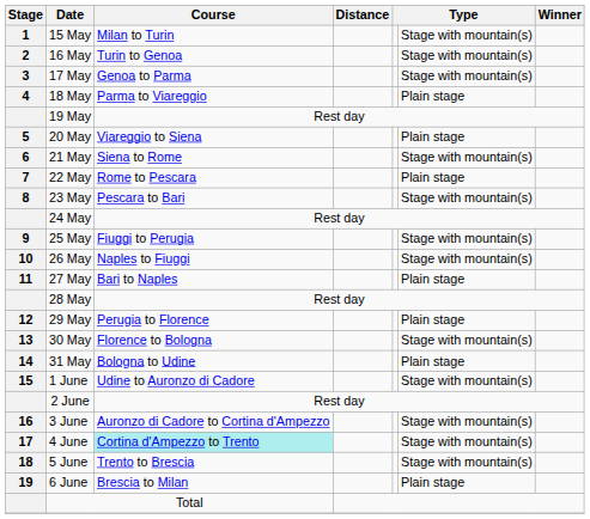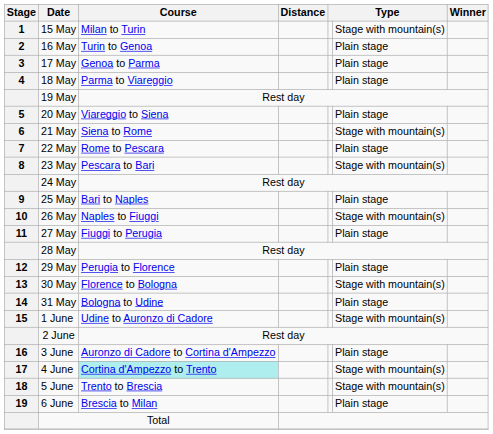 <table class="wikitable">
 <tr style="background:#efefef;">
 <th>Stage</th>
 <th>Date</th>
 <th>Course</th>
 <th>Distance</th>
 <th colspan="2">Type</th>
 <th>Winner</th>
 </tr>
 <tr>
 <th style="text-align:center">1</th>
 <td>15 May</td>
 <td><a href='#'>Milan</a> to <a href='#'>Turin</a></td>
 <td align="center"></td>
 <td style="text-align:center;"></td>
 <td>Stage with mountain(s)</td>
 <td></td>
 </tr>
 <tr>
 <th style="text-align:center">2</th>
 <td>16 May</td>
 <td><a href='#'>Turin</a> to <a href='#'>Genoa</a></td>
 <td align="center"></td>
 <td style="text-align:center;"></td>
-<td>Stage with mountain(s)</td>
+<td>Plain stage</td>
 <td></td>
 </tr>
 <tr>
 <th style="text-align:center">3</th>
 <td>17 May</td>
 <td><a href='#'>Genoa</a> to <a href='#'>Parma</a></td>
 <td align="center"></td>
 <td style="text-align:center;"></td>
-<td>Stage with mountain(s)</td>
+<td>Plain stage</td>
 <td></td>
 </tr>
 <tr>
 <th style="text-align:center">4</th>
 <td>18 May</td>
 <td><a href='#'>Parma</a> to <a href='#'>Viareggio</a></td>
 <td align="center"></td>
 <td style="text-align:center;"></td>
 <td>Plain stage</td>
 <td></td>
 </tr>
 <tr>
 <th></th>
 <td align="center">19 May</td>
 <td colspan="6" align=center>Rest day</td>
 </tr>
 <tr>
 <th style="text-align:center">5</th>
 <td>20 May</td>
 <td><a href='#'>Viareggio</a> to <a href='#'>Siena</a></td>
 <td align="center"></td>
 <td style="text-align:center;"></td>
 <td>Plain stage</td>
 <td></td>
 </tr>
 <tr>
 <th style="text-align:center">6</th>
 <td>21 May</td>
 <td><a href='#'>Siena</a> to <a href='#'>Rome</a></td>
 <td align="center"></td>
 <td style="text-align:center;"></td>
 <td>Stage with mountain(s)</td>
 <td></td>
 </tr>
 <tr>
 <th style="text-align:center">7</th>
 <td>22 May</td>
 <td><a href='#'>Rome</a> to <a href='#'>Pescara</a></td>
 <td align="center"></td>
 <td style="text-align:center;"></td>
 <td>Plain stage</td>
 <td></td>
 </tr>
 <tr>
 <th style="text-align:center">8</th>
 <td>23 May</td>
 <td><a href='#'>Pescara</a> to <a href='#'>Bari</a></td>
 <td align="center"></td>
 <td style="text-align:center;"></td>
 <td>Stage with mountain(s)</td>
 <td></td>
 </tr>
 <tr>
 <th></th>
 <td align="center">24 May</td>
 <td colspan="6" align=center>Rest day</td>
 </tr>
 <tr>
 <th style="text-align:center">9</th>
 <td>25 May</td>
-<td><a href='#'>Fiuggi</a> to <a href='#'>Perugia</a></td>
+<td><a href='#'>Bari</a> to <a href='#'>Naples</a></td>
 <td align="center"></td>
 <td style="text-align:center;"></td>
-<td>Stage with mountain(s)</td>
+<td>Plain stage</td>
 <td></td>
 </tr>
 <tr>
 <th style="text-align:center">10</th>
 <td>26 May</td>
 <td><a href='#'>Naples</a> to <a href='#'>Fiuggi</a></td>
 <td align="center"></td>
 <td style="text-align:center;"></td>
 <td>Stage with mountain(s)</td>
 <td></td>
 </tr>
 <tr>
 <th style="text-align:center">11</th>
 <td>27 May</td>
-<td><a href='#'>Bari</a> to <a href='#'>Naples</a></td>
+<td><a href='#'>Fiuggi</a> to <a href='#'>Perugia</a></td>
 <td align="center"></td>
 <td style="text-align:center;"></td>
 <td>Plain stage</td>
 <td></td>
 </tr>
 <tr>
 <th></th>
 <td align="center">28 May</td>
 <td colspan="6" align=center>Rest day</td>
 </tr>
 <tr>
 <th style="text-align:center">12</th>
 <td>29 May</td>
 <td><a href='#'>Perugia</a> to <a href='#'>Florence</a></td>
 <td align="center"></td>
 <td style="text-align:center;"></td>
 <td>Plain stage</td>
 <td></td>
 </tr>
 <tr>
 <th style="text-align:center">13</th>
 <td>30 May</td>
 <td><a href='#'>Florence</a> to <a href='#'>Bologna</a></td>
 <td align="center"></td>
 <td style="text-align:center;"></td>
 <td>Stage with mountain(s)</td>
 <td></td>
 </tr>
 <tr>
 <th style="text-align:center">14</th>
 <td>31 May</td>
 <td><a href='#'>Bologna</a> to <a href='#'>Udine</a></td>
 <td align="center"></td>
 <td style="text-align:center;"></td>
 <td>Plain stage</td>
 <td></td>
 </tr>
 <tr>
 <th style="text-align:center">15</th>
 <td>1 June</td>
 <td><a href='#'>Udine</a> to <a href='#'>Auronzo di Cadore</a></td>
 <td align="center"></td>
 <td style="text-align:center;"></td>
 <td>Stage with mountain(s)</td>
 <td></td>
 </tr>
 <tr>
 <th></th>
 <td align="center">2 June</td>
 <td colspan="6" align=center>Rest day</td>
 </tr>
 <tr>
 <th style="text-align:center">16</th>
 <td>3 June</td>
 <td><a href='#'>Auronzo di Cadore</a> to <a href='#'>Cortina d'Ampezzo</a></td>
 <td align="center"></td>
 <td style="text-align:center;"></td>
-<td>Stage with mountain(s)</td>
+<td>Plain stage</td>
 <td></td>
 </tr>
 <tr>
 <th style="text-align:center">17</th>
 <td>4 June</td>
 <td style="background: paleturquoise;"><a href='#'>Cortina d'Ampezzo</a> to <a href='#'>Trento</a></td>
 <td align="center"></td>
 <td style="text-align:center;"></td>
 <td>Stage with mountain(s)</td>
 <td></td>
 </tr>
 <tr>
 <th style="text-align:center">18</th>
 <td>5 June</td>
 <td><a href='#'>Trento</a> to <a href='#'>Brescia</a></td>
 <td align="center"></td>
 <td style="text-align:center;"></td>
 <td>Stage with mountain(s)</td>
 <td></td>
 </tr>
 <tr>
 <th style="text-align:center">19</th>
 <td>6 June</td>
 <td><a href='#'>Brescia</a> to <a href='#'>Milan</a></td>
 <td align="center"></td>
 <td style="text-align:center;"></td>
 <td>Plain stage</td>
 <td></td>
 </tr>
 <tr>
 <th></th>
 <td colspan="2" align=center>Total</td>
 <td colspan="5" align="center"></td>
 </tr>
 <tr>
 </tr>
 </table>
